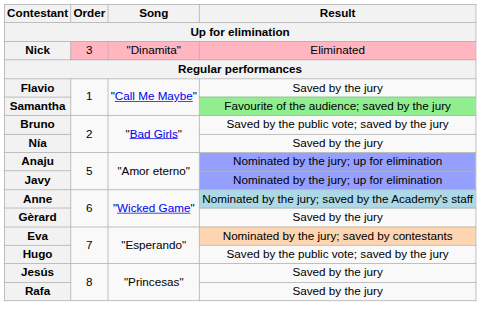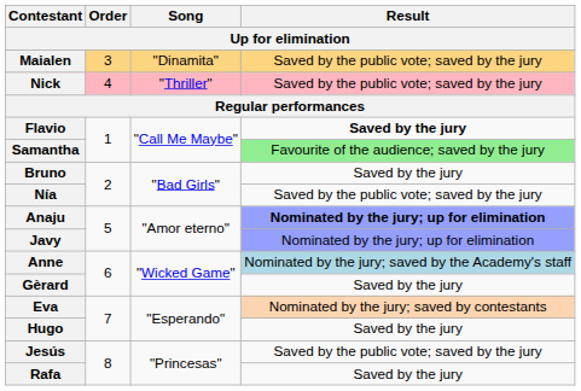 <table class="wikitable sortable plainrowheaders" style="text-align:center;">
 <tr>
 <th scope="col">Contestant</th>
 <th scope="col">Order</th>
 <th scope="col">Song</th>
 <th scope="col">Result</th>
 </tr>
 <tr>
 <th colspan="4">Up for elimination</th>
 </tr>
+<tr bgcolor=#fdd581>
+<th scope="row">Maialen</th>
+<td>3</td>
+<td>"Dinamita"</td>
+<td>Saved by the public vote; saved by the jury</td>
+</tr>
 <tr bgcolor=lightpink>
 <th scope="row">Nick</th>
-<td>3</td>
-<td>"Dinamita"</td>
-<td>Eliminated</td>
+<td>4</td>
+<td>"<a href='#'>Thriller</a>"</td>
+<td>Saved by the public vote; saved by the jury</td>
 </tr>
 <tr>
 <th colspan="4">Regular performances</th>
 </tr>
 <tr>
 <th scope="row">Flavio</th>
 <td rowspan=2>1</td>
 <td rowspan=2>"<a href='#'>Call Me Maybe</a>"</td>
-<td>Saved by the jury</td>
+<td><strong>Saved by the jury</strong></td>
 </tr>
 <tr>
 <th scope="row">Samantha</th>
 <td bgcolor=lightgreen>Favourite of the audience; saved by the jury</td>
 </tr>
 <tr>
 <th scope="row">Bruno</th>
 <td rowspan=2>2</td>
 <td rowspan=2>"<a href='#'>Bad Girls</a>"</td>
-<td>Saved by the public vote; saved by the jury</td>
+<td>Saved by the jury</td>
 </tr>
 <tr>
 <th scope="row">Nía</th>
-<td>Saved by the jury</td>
+<td>Saved by the public vote; saved by the jury</td>
 </tr>
 <tr>
 <th scope="row">Anaju</th>
 <td rowspan=2>5</td>
 <td rowspan=2>"Amor eterno"</td>
-<td bgcolor=#959ffd>Nominated by the jury; up for elimination</td>
+<td bgcolor=#959ffd><strong>Nominated by the jury; up for elimination</strong></td>
 </tr>
 <tr>
 <th scope="row">Javy</th>
 <td bgcolor=#959ffd>Nominated by the jury; up for elimination</td>
 </tr>
 <tr>
 <th scope="row">Anne</th>
 <td rowspan=2>6</td>
 <td rowspan=2>"<a href='#'>Wicked Game</a>"</td>
 <td bgcolor=lightblue>Nominated by the jury; saved by the Academy's staff</td>
 </tr>
 <tr>
 <th scope="row">Gèrard</th>
 <td>Saved by the jury</td>
 </tr>
 <tr>
 <th scope="row">Eva</th>
 <td rowspan=2>7</td>
 <td rowspan=2>"Esperando"</td>
 <td bgcolor=#fdd5b1>Nominated by the jury; saved by contestants</td>
 </tr>
 <tr>
 <th scope="row">Hugo</th>
-<td>Saved by the public vote; saved by the jury</td>
+<td>Saved by the jury</td>
 </tr>
 <tr>
 <th scope="row">Jesús</th>
 <td rowspan=2>8</td>
 <td rowspan=2>"Princesas"</td>
-<td>Saved by the jury</td>
+<td>Saved by the public vote; saved by the jury</td>
 </tr>
 <tr>
 <th scope="row">Rafa</th>
 <td>Saved by the jury</td>
 </tr>
 </table>
